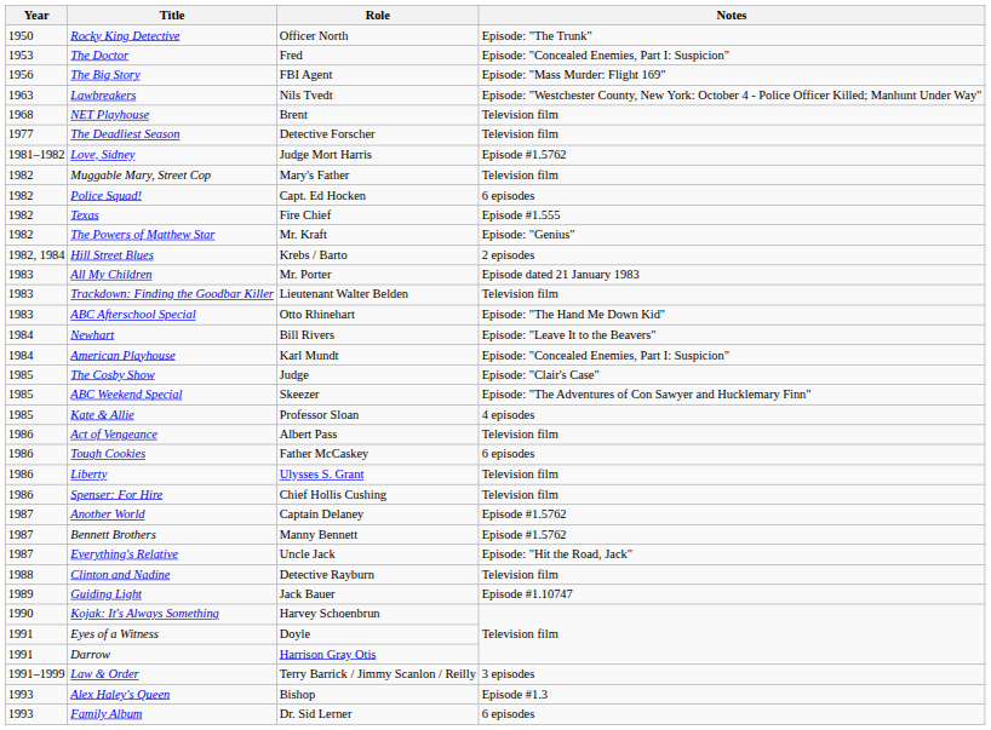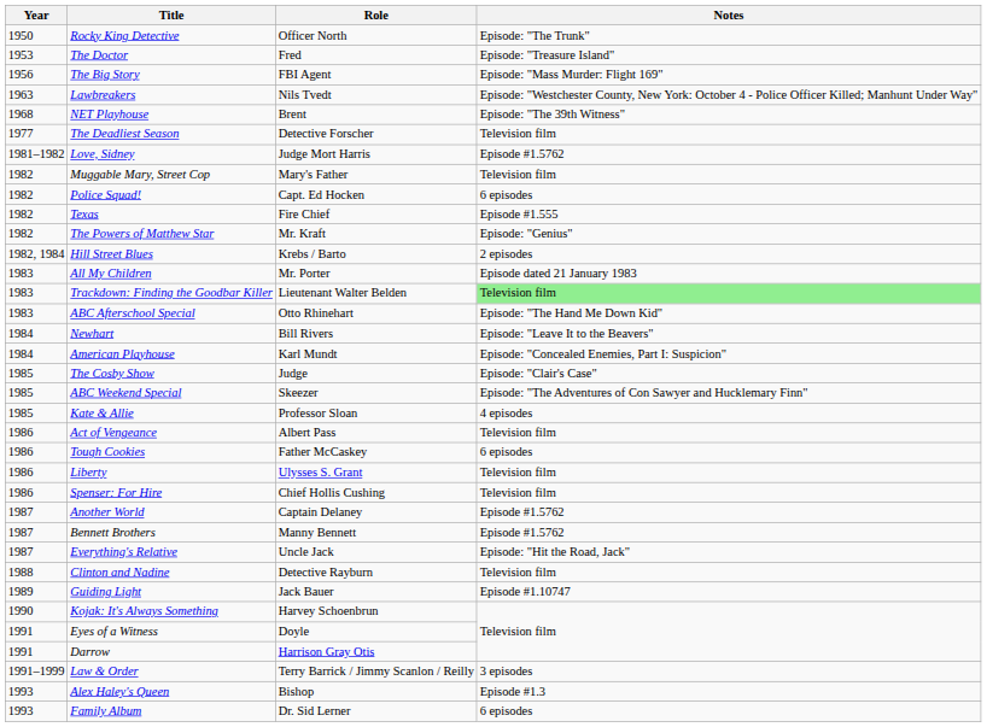 <table class="wikitable sortable">
 <tr>
 <th>Year</th>
 <th>Title</th>
 <th>Role</th>
 <th>Notes</th>
 </tr>
 <tr>
 <td>1950</td>
 <td><em><a href='#'>Rocky King Detective</a></em></td>
 <td>Officer North</td>
 <td>Episode: "The Trunk"</td>
 </tr>
 <tr>
 <td>1953</td>
 <td><a href='#'><em>The Doctor</em></a></td>
 <td>Fred</td>
-<td>Episode: "Concealed Enemies, Part I: Suspicion"</td>
+<td>Episode: "Treasure Island"</td>
 </tr>
 <tr>
 <td>1956</td>
 <td><a href='#'><em>The Big Story</em></a></td>
 <td>FBI Agent</td>
 <td>Episode: "Mass Murder: Flight 169"</td>
 </tr>
 <tr>
 <td>1963</td>
 <td><a href='#'><em>Lawbreakers</em></a></td>
 <td>Nils Tvedt</td>
 <td>Episode: "Westchester County, New York: October 4 - Police Officer Killed; Manhunt Under Way"</td>
 </tr>
 <tr>
 <td>1968</td>
 <td><em><a href='#'>NET Playhouse</a></em></td>
 <td>Brent</td>
-<td>Television film</td>
+<td>Episode: "The 39th Witness"</td>
 </tr>
 <tr>
 <td>1977</td>
 <td><em><a href='#'>The Deadliest Season</a></em></td>
 <td>Detective Forscher</td>
 <td>Television film</td>
 </tr>
 <tr>
 <td>1981–1982</td>
 <td><em><a href='#'>Love, Sidney</a></em></td>
 <td>Judge Mort Harris</td>
 <td>Episode #1.5762</td>
 </tr>
 <tr>
 <td>1982</td>
 <td><em>Muggable Mary, Street Cop</em></td>
 <td>Mary's Father</td>
 <td>Television film</td>
 </tr>
 <tr>
 <td>1982</td>
 <td><em><a href='#'>Police Squad!</a></em></td>
 <td>Capt. Ed Hocken</td>
 <td>6 episodes</td>
 </tr>
 <tr>
 <td>1982</td>
 <td><a href='#'><em>Texas</em></a></td>
 <td>Fire Chief</td>
 <td>Episode #1.555</td>
 </tr>
 <tr>
 <td>1982</td>
 <td><em><a href='#'>The Powers of Matthew Star</a></em></td>
 <td>Mr. Kraft</td>
 <td>Episode: "Genius"</td>
 </tr>
 <tr>
 <td>1982, 1984</td>
 <td><em><a href='#'>Hill Street Blues</a></em></td>
 <td>Krebs / Barto</td>
 <td>2 episodes</td>
 </tr>
 <tr>
 <td>1983</td>
 <td><em><a href='#'>All My Children</a></em></td>
 <td>Mr. Porter</td>
 <td>Episode dated 21 January 1983</td>
 </tr>
 <tr>
 <td>1983</td>
 <td><em><a href='#'>Trackdown: Finding the Goodbar Killer</a></em></td>
 <td>Lieutenant Walter Belden</td>
-<td>Television film</td>
+<td style="background: lightgreen;">Television film</td>
 </tr>
 <tr>
 <td>1983</td>
 <td><em><a href='#'>ABC Afterschool Special</a></em></td>
 <td>Otto Rhinehart</td>
 <td>Episode: "The Hand Me Down Kid"</td>
 </tr>
 <tr>
 <td>1984</td>
 <td><em><a href='#'>Newhart</a></em></td>
 <td>Bill Rivers</td>
 <td>Episode: "Leave It to the Beavers"</td>
 </tr>
 <tr>
 <td>1984</td>
 <td><em><a href='#'>American Playhouse</a></em></td>
 <td>Karl Mundt</td>
 <td>Episode: "Concealed Enemies, Part I: Suspicion"</td>
 </tr>
 <tr>
 <td>1985</td>
 <td><em><a href='#'>The Cosby Show</a></em></td>
 <td>Judge</td>
 <td>Episode: "Clair's Case"</td>
 </tr>
 <tr>
 <td>1985</td>
 <td><em><a href='#'>ABC Weekend Special</a></em></td>
 <td>Skeezer</td>
 <td>Episode: "The Adventures of Con Sawyer and Hucklemary Finn"</td>
 </tr>
 <tr>
 <td>1985</td>
 <td><em><a href='#'>Kate & Allie</a></em></td>
 <td>Professor Sloan</td>
 <td>4 episodes</td>
 </tr>
 <tr>
 <td>1986</td>
 <td><a href='#'><em>Act of Vengeance</em></a></td>
 <td>Albert Pass</td>
 <td>Television film</td>
 </tr>
 <tr>
 <td>1986</td>
 <td><em><a href='#'>Tough Cookies</a></em></td>
 <td>Father McCaskey</td>
 <td>6 episodes</td>
 </tr>
 <tr>
 <td>1986</td>
 <td><a href='#'><em>Liberty</em></a></td>
 <td><a href='#'>Ulysses S. Grant</a></td>
 <td>Television film</td>
 </tr>
 <tr>
 <td>1986</td>
 <td><em><a href='#'>Spenser: For Hire</a></em></td>
 <td>Chief Hollis Cushing</td>
 <td>Television film</td>
 </tr>
 <tr>
 <td>1987</td>
 <td><a href='#'><em>Another World</em></a></td>
 <td>Captain Delaney</td>
 <td>Episode #1.5762</td>
 </tr>
 <tr>
 <td>1987</td>
 <td><em>Bennett Brothers</em></td>
 <td>Manny Bennett</td>
 <td>Episode #1.5762</td>
 </tr>
 <tr>
 <td>1987</td>
 <td><a href='#'><em>Everything's Relative</em></a></td>
 <td>Uncle Jack</td>
 <td>Episode: "Hit the Road, Jack"</td>
 </tr>
 <tr>
 <td>1988</td>
 <td><em><a href='#'>Clinton and Nadine</a></em></td>
 <td>Detective Rayburn</td>
 <td>Television film</td>
 </tr>
 <tr>
 <td>1989</td>
 <td><em><a href='#'>Guiding Light</a></em></td>
 <td>Jack Bauer</td>
 <td>Episode #1.10747</td>
 </tr>
 <tr>
 <td>1990</td>
 <td><em><a href='#'>Kojak: It's Always Something</a></em></td>
 <td>Harvey Schoenbrun</td>
 <td rowspan="3">Television film</td>
 </tr>
 <tr>
 <td>1991</td>
 <td><em>Eyes of a Witness</em></td>
 <td>Doyle</td>
 </tr>
 <tr>
 <td>1991</td>
 <td><em>Darrow</em></td>
 <td><a href='#'>Harrison Gray Otis</a></td>
 </tr>
 <tr>
 <td>1991–1999</td>
 <td><em><a href='#'>Law & Order</a></em></td>
 <td>Terry Barrick / Jimmy Scanlon / Reilly</td>
 <td>3 episodes</td>
 </tr>
 <tr>
 <td>1993</td>
 <td><em><a href='#'>Alex Haley's Queen</a></em></td>
 <td>Bishop</td>
 <td>Episode #1.3</td>
 </tr>
 <tr>
 <td>1993</td>
 <td><a href='#'><em>Family Album</em></a></td>
 <td>Dr. Sid Lerner</td>
 <td>6 episodes</td>
 </tr>
 </table>
